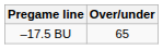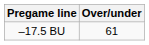 <table class="wikitable">
 <tr align="center">
 <th style=>Pregame line</th>
 <th style=>Over/under</th>
 </tr>
 <tr align="center">
 <td>–17.5 BU</td>
-<td>65</td>
+<td>61</td>
 </tr>
 </table>
